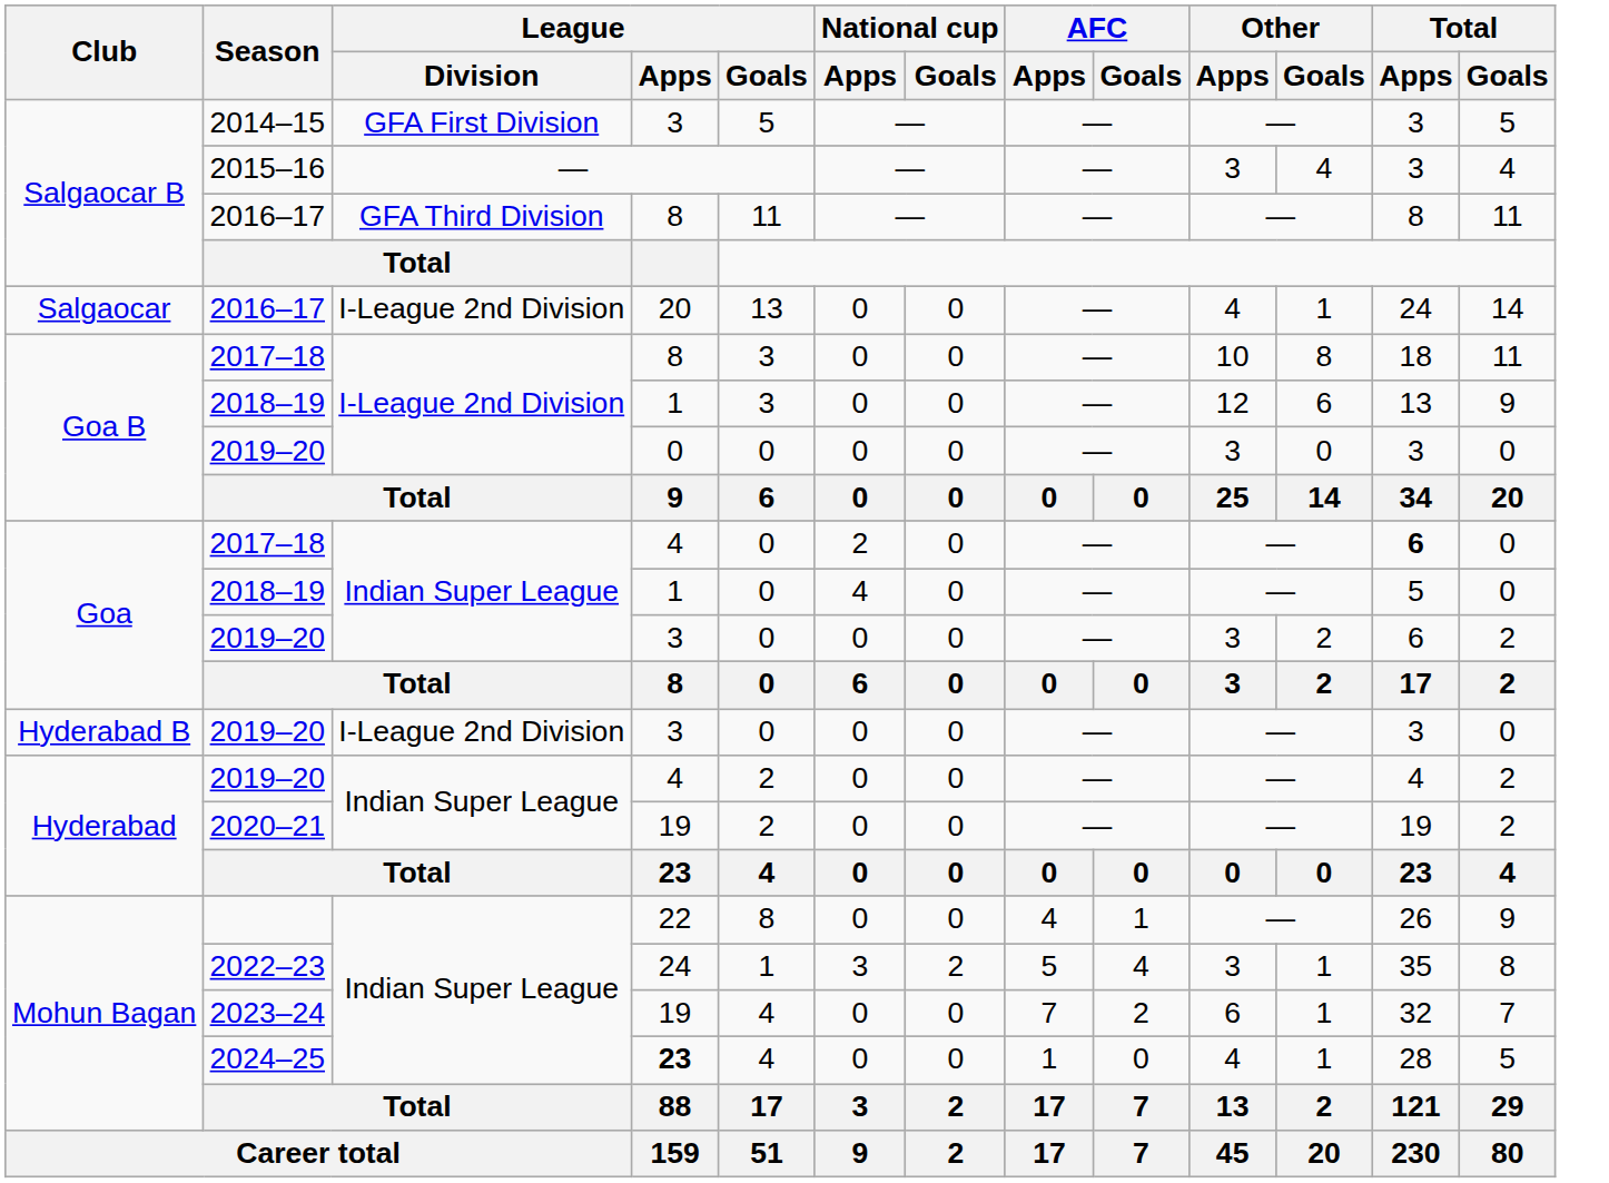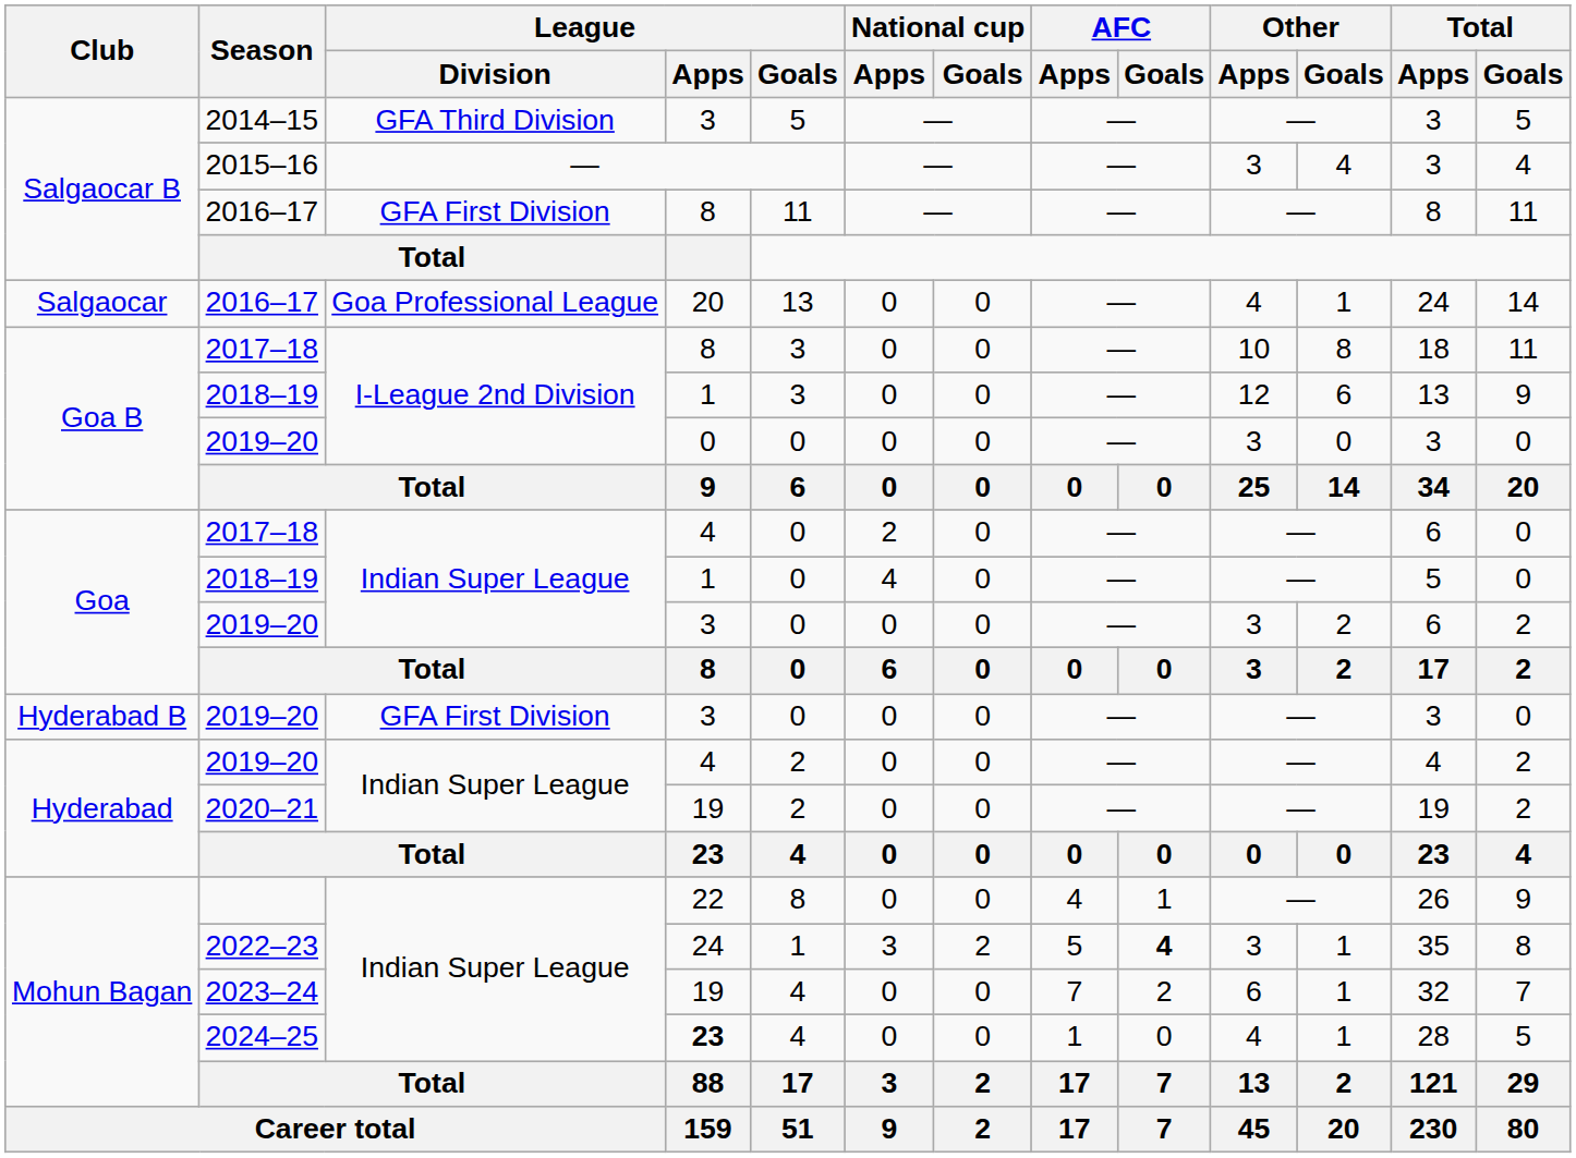 <table class="wikitable" style="text-align: center;">
 <tr>
 <th rowspan="2">Club</th>
 <th rowspan="2">Season</th>
 <th colspan="3">League</th>
 <th colspan="2">National cup</th>
 <th colspan="2"><a href='#'>AFC</a></th>
 <th colspan="2">Other</th>
 <th colspan="2">Total</th>
 </tr>
 <tr>
 <th>Division</th>
 <th>Apps</th>
 <th>Goals</th>
 <th>Apps</th>
 <th>Goals</th>
 <th>Apps</th>
 <th>Goals</th>
 <th>Apps</th>
 <th>Goals</th>
 <th>Apps</th>
 <th>Goals</th>
 </tr>
 <tr>
 <td rowspan="4"><a href='#'>Salgaocar B</a></td>
 <td>2014–15</td>
-<td><a href='#'>GFA First Division</a></td>
+<td><a href='#'>GFA Third Division</a></td>
 <td>3</td>
 <td>5</td>
 <td colspan="2">—</td>
 <td colspan="2">—</td>
 <td colspan="2">—</td>
 <td>3</td>
 <td>5</td>
 </tr>
 <tr>
 <td>2015–16</td>
 <td colspan="3">—</td>
 <td colspan="2">—</td>
 <td colspan="2">—</td>
 <td>3</td>
 <td>4</td>
 <td>3</td>
 <td>4</td>
 </tr>
 <tr>
 <td>2016–17</td>
-<td><a href='#'>GFA Third Division</a></td>
+<td><a href='#'>GFA First Division</a></td>
 <td>8</td>
 <td>11</td>
 <td colspan="2">—</td>
 <td colspan="2">—</td>
 <td colspan="2">—</td>
 <td>8</td>
 <td>11</td>
 </tr>
 <tr>
 <th colspan="2">Total</th>
 <th></th>
 </tr>
 <tr>
 <td><a href='#'>Salgaocar</a></td>
 <td><a href='#'>2016–17</a></td>
-<td rowspan="1">I-League 2nd Division</td>
+<td><a href='#'>Goa Professional League</a></td>
 <td>20</td>
 <td>13</td>
 <td>0</td>
 <td>0</td>
 <td colspan="2">—</td>
 <td>4</td>
 <td>1</td>
 <td>24</td>
 <td>14</td>
 </tr>
 <tr>
 <td rowspan="4"><a href='#'>Goa B</a></td>
 <td><a href='#'>2017–18</a></td>
 <td rowspan="3"><a href='#'>I-League 2nd Division</a></td>
 <td>8</td>
 <td>3</td>
 <td>0</td>
 <td>0</td>
 <td colspan="2">—</td>
 <td>10</td>
 <td>8</td>
 <td>18</td>
 <td>11</td>
 </tr>
 <tr>
 <td><a href='#'>2018–19</a></td>
 <td>1</td>
 <td>3</td>
 <td>0</td>
 <td>0</td>
 <td colspan="2">—</td>
 <td>12</td>
 <td>6</td>
 <td>13</td>
 <td>9</td>
 </tr>
 <tr>
 <td><a href='#'>2019–20</a></td>
 <td>0</td>
 <td>0</td>
 <td>0</td>
 <td>0</td>
 <td colspan="2">—</td>
 <td>3</td>
 <td>0</td>
 <td>3</td>
 <td>0</td>
 </tr>
 <tr>
 <th colspan="2">Total</th>
 <th>9</th>
 <th>6</th>
 <th>0</th>
 <th>0</th>
 <th>0</th>
 <th>0</th>
 <th>25</th>
 <th>14</th>
 <th>34</th>
 <th>20</th>
 </tr>
 <tr>
 <td rowspan="4"><a href='#'>Goa</a></td>
 <td><a href='#'>2017–18</a></td>
 <td rowspan="3"><a href='#'>Indian Super League</a></td>
 <td>4</td>
 <td>0</td>
 <td>2</td>
 <td>0</td>
 <td colspan="2">—</td>
 <td colspan="2">—</td>
-<td><strong>6</strong></td>
+<td>6</td>
 <td>0</td>
 </tr>
 <tr>
 <td><a href='#'>2018–19</a></td>
 <td>1</td>
 <td>0</td>
 <td>4</td>
 <td>0</td>
 <td colspan="2">—</td>
 <td colspan="2">—</td>
 <td>5</td>
 <td>0</td>
 </tr>
 <tr>
 <td><a href='#'>2019–20</a></td>
 <td>3</td>
 <td>0</td>
 <td>0</td>
 <td>0</td>
 <td colspan="2">—</td>
 <td>3</td>
 <td>2</td>
 <td>6</td>
 <td>2</td>
 </tr>
 <tr>
 <th colspan="2">Total</th>
 <th>8</th>
 <th>0</th>
 <th>6</th>
 <th>0</th>
 <th>0</th>
 <th>0</th>
 <th>3</th>
 <th>2</th>
 <th>17</th>
 <th>2</th>
 </tr>
 <tr>
 <td><a href='#'>Hyderabad B</a></td>
 <td><a href='#'>2019–20</a></td>
-<td rowspan="1">I-League 2nd Division</td>
+<td><a href='#'>GFA First Division</a></td>
 <td>3</td>
 <td>0</td>
 <td>0</td>
 <td>0</td>
 <td colspan="2">—</td>
 <td colspan="2">—</td>
 <td>3</td>
 <td>0</td>
 </tr>
 <tr>
 <td rowspan="3"><a href='#'>Hyderabad</a></td>
 <td><a href='#'>2019–20</a></td>
 <td rowspan="2">Indian Super League</td>
 <td>4</td>
 <td>2</td>
 <td>0</td>
 <td>0</td>
 <td colspan="2">—</td>
 <td colspan="2">—</td>
 <td>4</td>
 <td>2</td>
 </tr>
 <tr>
 <td><a href='#'>2020–21</a></td>
 <td>19</td>
 <td>2</td>
 <td>0</td>
 <td>0</td>
 <td colspan="2">—</td>
 <td colspan="2">—</td>
 <td>19</td>
 <td>2</td>
 </tr>
 <tr>
 <th colspan="2">Total</th>
 <th>23</th>
 <th>4</th>
 <th>0</th>
 <th>0</th>
 <th>0</th>
 <th>0</th>
 <th>0</th>
 <th>0</th>
 <th>23</th>
 <th>4</th>
 </tr>
 <tr>
 <td rowspan="5"><a href='#'>Mohun Bagan</a></td>
 <td></td>
 <td rowspan="4">Indian Super League</td>
 <td>22</td>
 <td>8</td>
 <td>0</td>
 <td>0</td>
 <td>4</td>
 <td>1</td>
 <td colspan="2">—</td>
 <td>26</td>
 <td>9</td>
 </tr>
 <tr>
 <td><a href='#'>2022–23</a></td>
 <td>24</td>
 <td>1</td>
 <td>3</td>
 <td>2</td>
 <td>5</td>
-<td>4</td>
+<td><strong>4</strong></td>
 <td>3</td>
 <td>1</td>
 <td>35</td>
 <td>8</td>
 </tr>
 <tr>
 <td><a href='#'>2023–24</a></td>
 <td>19</td>
 <td>4</td>
 <td>0</td>
 <td>0</td>
 <td>7</td>
 <td>2</td>
 <td>6</td>
 <td>1</td>
 <td>32</td>
 <td>7</td>
 </tr>
 <tr>
 <td><a href='#'>2024–25</a></td>
 <td><strong>23</strong></td>
 <td>4</td>
 <td>0</td>
 <td>0</td>
 <td>1</td>
 <td>0</td>
 <td>4</td>
 <td>1</td>
 <td>28</td>
 <td>5</td>
 </tr>
 <tr>
 <th colspan="2">Total</th>
 <th>88</th>
 <th>17</th>
 <th>3</th>
 <th>2</th>
 <th>17</th>
 <th>7</th>
 <th>13</th>
 <th>2</th>
 <th>121</th>
 <th>29</th>
 </tr>
 <tr>
 <th colspan="3">Career total</th>
 <th>159</th>
 <th>51</th>
 <th>9</th>
 <th>2</th>
 <th>17</th>
 <th>7</th>
 <th>45</th>
 <th>20</th>
 <th>230</th>
 <th>80</th>
 </tr>
 </table>
